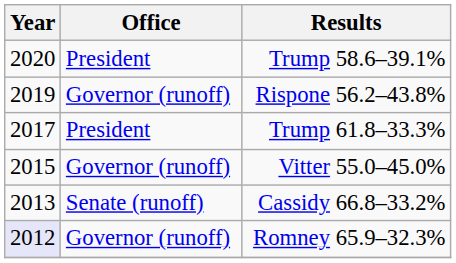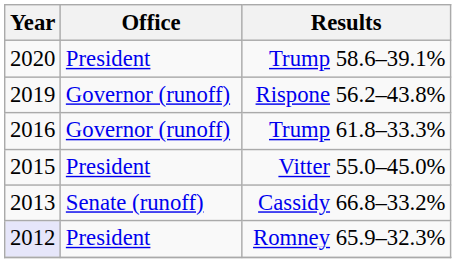 <table class=wikitable>
 <tr>
 <th width="30">Year</th>
 <th width="120">Office</th>
 <th width="140">Results</th>
 </tr>
 <tr>
 <td>2020</td>
 <td><a href='#'>President</a></td>
 <td align="right" ><a href='#'>Trump</a> 58.6–39.1%</td>
 </tr>
 <tr>
 <td>2019</td>
 <td><a href='#'>Governor (runoff)</a></td>
 <td align="right" ><a href='#'>Rispone</a> 56.2–43.8%</td>
 </tr>
 <tr>
-<td>2017</td>
-<td><a href='#'>President</a></td>
+<td>2016</td>
+<td><a href='#'>Governor (runoff)</a></td>
 <td align="right" ><a href='#'>Trump</a> 61.8–33.3%</td>
 </tr>
 <tr>
 <td>2015</td>
-<td><a href='#'>Governor (runoff)</a></td>
+<td><a href='#'>President</a></td>
 <td align="right" ><a href='#'>Vitter</a> 55.0–45.0%</td>
 </tr>
 <tr>
 <td>2013</td>
 <td><a href='#'>Senate (runoff)</a></td>
 <td align="right" ><a href='#'>Cassidy</a> 66.8–33.2%</td>
 </tr>
 <tr>
 <td style="background: lavender;">2012</td>
-<td><a href='#'>Governor (runoff)</a></td>
+<td><a href='#'>President</a></td>
 <td align="right" ><a href='#'>Romney</a> 65.9–32.3%</td>
 </tr>
 <tr>
 </tr>
 </table>
